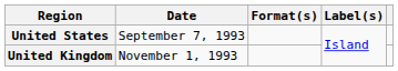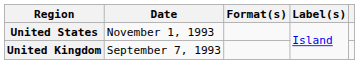 <table class="wikitable plainrowheaders">
 <tr>
 <th scope="col">Region</th>
 <th scope="col">Date</th>
 <th scope="col">Format(s)</th>
 <th scope="col">Label(s)</th>
 <th scope="col"></th>
 </tr>
 <tr>
 <th scope="row">United States</th>
-<td>September 7, 1993</td>
+<td>November 1, 1993</td>
 <td></td>
 <td rowspan="2"><a href='#'>Island</a></td>
 <td></td>
 </tr>
 <tr>
 <th scope="row">United Kingdom</th>
-<td>November 1, 1993</td>
+<td>September 7, 1993</td>
 <td></td>
 <td></td>
 </tr>
 </table>
